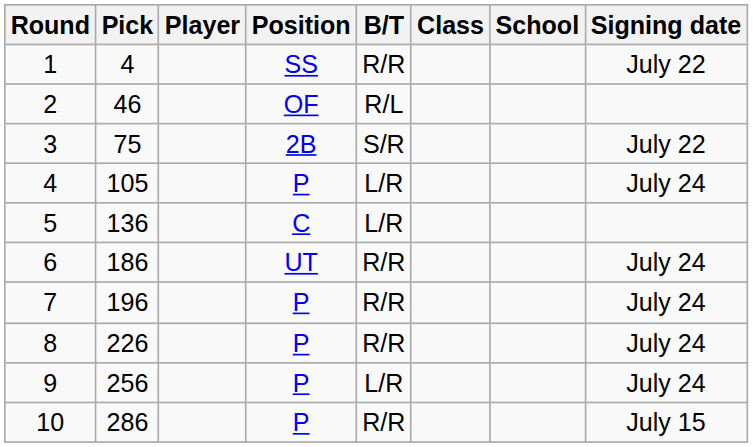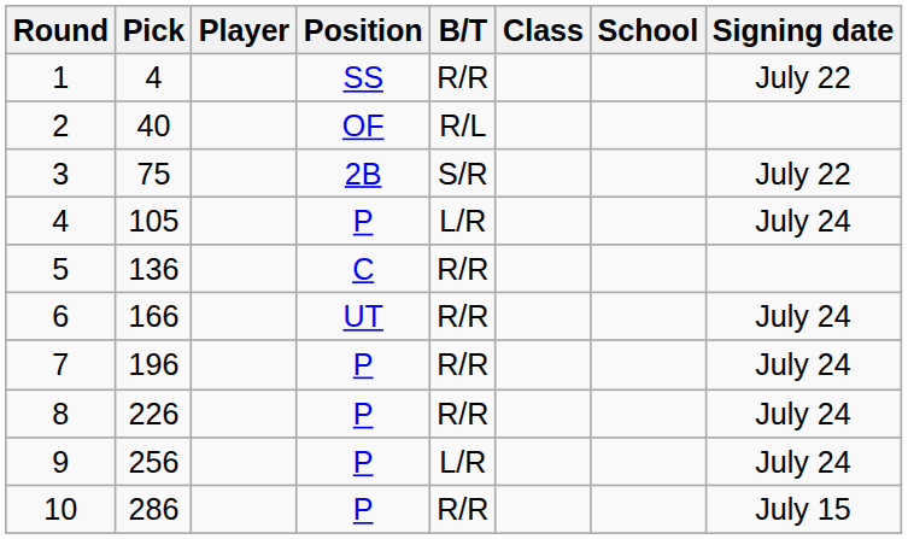 <table class="wikitable sortable" style="text-align:center; font-size: 95%;">
 <tr>
 <th>Round</th>
 <th>Pick</th>
 <th>Player</th>
 <th>Position</th>
 <th>B/T</th>
 <th>Class</th>
 <th>School </th>
 <th>Signing date</th>
 </tr>
 <tr>
 <td>1</td>
 <td>4</td>
 <td></td>
 <td><a href='#'>SS</a></td>
 <td>R/R</td>
 <td></td>
 <td></td>
 <td>July 22</td>
 </tr>
 <tr>
 <td>2</td>
-<td>46</td>
+<td>40</td>
 <td></td>
 <td><a href='#'>OF</a></td>
 <td>R/L</td>
 <td></td>
 <td></td>
 <td></td>
 </tr>
 <tr>
 <td>3</td>
 <td>75</td>
 <td></td>
 <td><a href='#'>2B</a></td>
 <td>S/R</td>
 <td></td>
 <td></td>
 <td>July 22</td>
 </tr>
 <tr>
 <td>4</td>
 <td>105</td>
 <td></td>
 <td><a href='#'>P</a></td>
 <td>L/R</td>
 <td></td>
 <td></td>
 <td>July 24</td>
 </tr>
 <tr>
 <td>5</td>
 <td>136</td>
 <td></td>
 <td><a href='#'>C</a></td>
-<td>L/R</td>
+<td>R/R</td>
 <td></td>
 <td></td>
 <td></td>
 </tr>
 <tr>
 <td>6</td>
-<td>186</td>
+<td>166</td>
 <td></td>
 <td><a href='#'>UT</a></td>
 <td>R/R</td>
 <td></td>
 <td></td>
 <td>July 24</td>
 </tr>
 <tr>
 <td>7</td>
 <td>196</td>
 <td></td>
 <td><a href='#'>P</a></td>
 <td>R/R</td>
 <td></td>
 <td></td>
 <td>July 24</td>
 </tr>
 <tr>
 <td>8</td>
 <td>226</td>
 <td></td>
 <td><a href='#'>P</a></td>
 <td>R/R</td>
 <td></td>
 <td></td>
 <td>July 24</td>
 </tr>
 <tr>
 <td>9</td>
 <td>256</td>
 <td></td>
 <td><a href='#'>P</a></td>
 <td>L/R</td>
 <td></td>
 <td></td>
 <td>July 24</td>
 </tr>
 <tr>
 <td>10</td>
 <td>286</td>
 <td></td>
 <td><a href='#'>P</a></td>
 <td>R/R</td>
 <td></td>
 <td></td>
 <td>July 15</td>
 </tr>
 </table>
